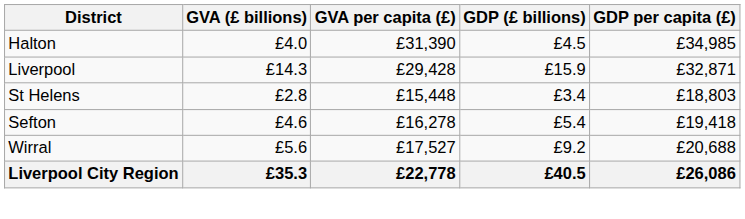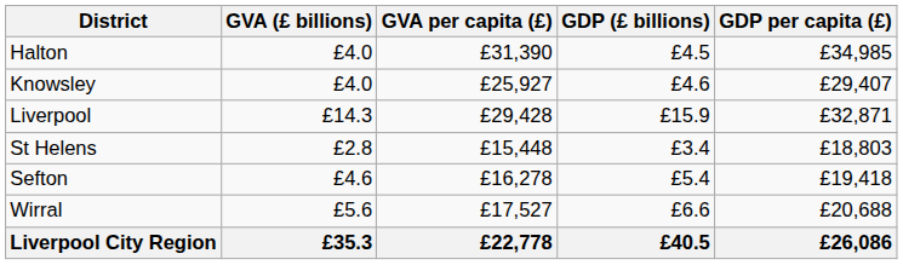 <table class="wikitable sortable" style="text-align:right;">
 <tr style="text-align:left;">
 <th>District</th>
 <th>GVA (£ billions)</th>
 <th>GVA per capita (£)</th>
 <th>GDP (£ billions)</th>
 <th>GDP per capita (£)</th>
 </tr>
 <tr>
 <td style="text-align:left;">Halton</td>
 <td>£4.0</td>
 <td>£31,390</td>
 <td>£4.5</td>
 <td>£34,985</td>
+</tr>
+<tr>
+<td style="text-align:left;">Knowsley</td>
+<td>£4.0</td>
+<td>£25,927</td>
+<td>£4.6</td>
+<td>£29,407</td>
 </tr>
 <tr>
 <td style="text-align:left;">Liverpool</td>
 <td>£14.3</td>
 <td>£29,428</td>
 <td>£15.9</td>
 <td>£32,871</td>
 </tr>
 <tr>
 <td style="text-align:left;">St Helens</td>
 <td>£2.8</td>
 <td>£15,448</td>
 <td>£3.4</td>
 <td>£18,803</td>
 </tr>
 <tr>
 <td style="text-align:left;">Sefton</td>
 <td>£4.6</td>
 <td>£16,278</td>
 <td>£5.4</td>
 <td>£19,418</td>
 </tr>
 <tr>
 <td style="text-align:left;">Wirral</td>
 <td>£5.6</td>
 <td>£17,527</td>
-<td>£9.2</td>
+<td>£6.6</td>
 <td>£20,688</td>
 </tr>
 <tr>
 <th style="text-align:left;">Liverpool City Region</th>
 <th style="text-align:right;">£35.3</th>
 <th style="text-align:right;">£22,778</th>
 <th style="text-align:right;">£40.5</th>
 <th style="text-align:right;">£26,086</th>
 </tr>
 </table>
